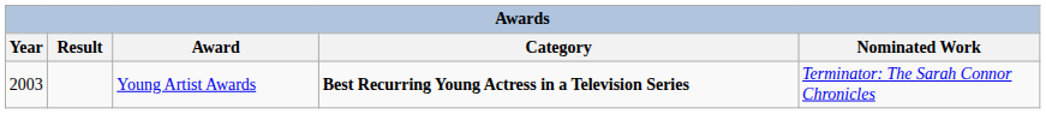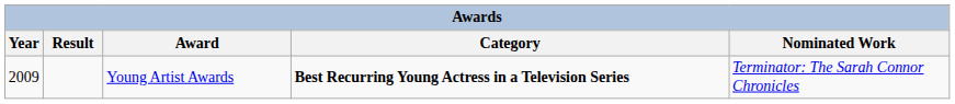 <table class="wikitable" style="font-size: 90%;">
 <tr>
 <th colspan="5" style="background: LightSteelBlue;">Awards</th>
 </tr>
 <tr>
 <th align="center">Year</th>
 <th width="50">Result</th>
 <th width="170">Award</th>
 <th width="405">Category</th>
 <th width="200">Nominated Work</th>
 </tr>
 <tr>
-<td>2003</td>
+<td>2009</td>
 <td></td>
 <td><a href='#'>Young Artist Awards</a></td>
 <td><strong>Best Recurring Young Actress in a Television Series</strong></td>
 <td><em><a href='#'>Terminator: The Sarah Connor Chronicles</a></em></td>
 </tr>
 </table>
